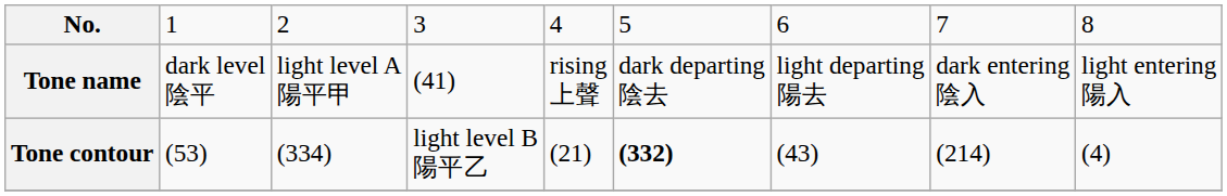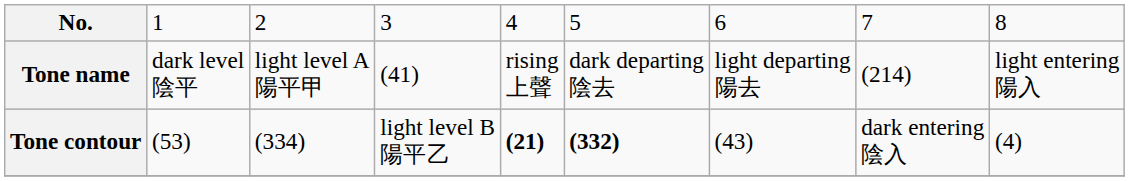 <table class="wikitable">
 <tr>
 <th>No.</th>
 <td>1</td>
 <td>2</td>
 <td>3</td>
 <td>4</td>
 <td>5</td>
 <td>6</td>
 <td>7</td>
 <td>8</td>
 </tr>
 <tr>
 <th>Tone name</th>
 <td>dark level<br>陰平</td>
 <td>light level A<br>陽平甲</td>
 <td> (41)</td>
 <td>rising<br>上聲</td>
 <td>dark departing<br>陰去</td>
 <td>light departing<br>陽去</td>
-<td>dark entering<br>陰入</td>
+<td> (214)</td>
 <td>light entering<br>陽入</td>
 </tr>
 <tr>
 <th>Tone contour</th>
 <td> (53)</td>
 <td> (334)</td>
 <td>light level B<br>陽平乙</td>
-<td> (21)</td>
+<td><strong> (21)</strong></td>
 <td><strong> (332)</strong></td>
 <td> (43)</td>
-<td> (214)</td>
+<td>dark entering<br>陰入</td>
 <td> (4)</td>
 </tr>
 <tr>
 </tr>
 </table>
